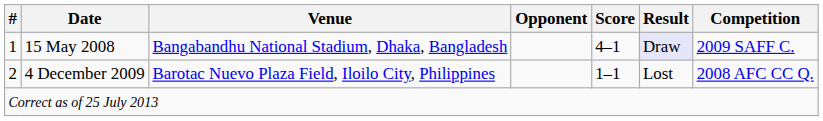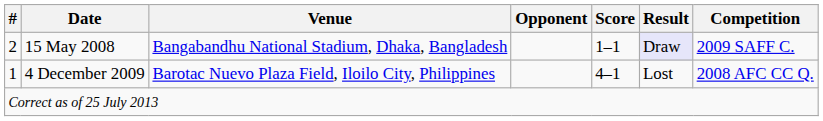 <table class="wikitable" style="font-size:95%;">
 <tr>
 <th>#</th>
 <th>Date</th>
 <th>Venue</th>
 <th>Opponent</th>
 <th>Score</th>
 <th>Result</th>
 <th>Competition</th>
 </tr>
 <tr>
-<td>1</td>
+<td>2</td>
 <td>15 May 2008</td>
 <td><a href='#'>Bangabandhu National Stadium</a>, <a href='#'>Dhaka</a>, <a href='#'>Bangladesh</a></td>
 <td></td>
-<td>4–1</td>
+<td>1–1</td>
 <td style="background: lavender;">Draw</td>
 <td><a href='#'>2009 SAFF C.</a></td>
 </tr>
 <tr>
-<td>2</td>
+<td>1</td>
 <td>4 December 2009</td>
 <td><a href='#'>Barotac Nuevo Plaza Field</a>, <a href='#'>Iloilo City</a>, <a href='#'>Philippines</a></td>
 <td></td>
-<td>1–1</td>
+<td>4–1</td>
 <td>Lost</td>
 <td><a href='#'>2008 AFC CC Q.</a></td>
 </tr>
 <tr>
 <td colspan="12"><small><em>Correct as of 25 July 2013</em></small></td>
 </tr>
 </table>
